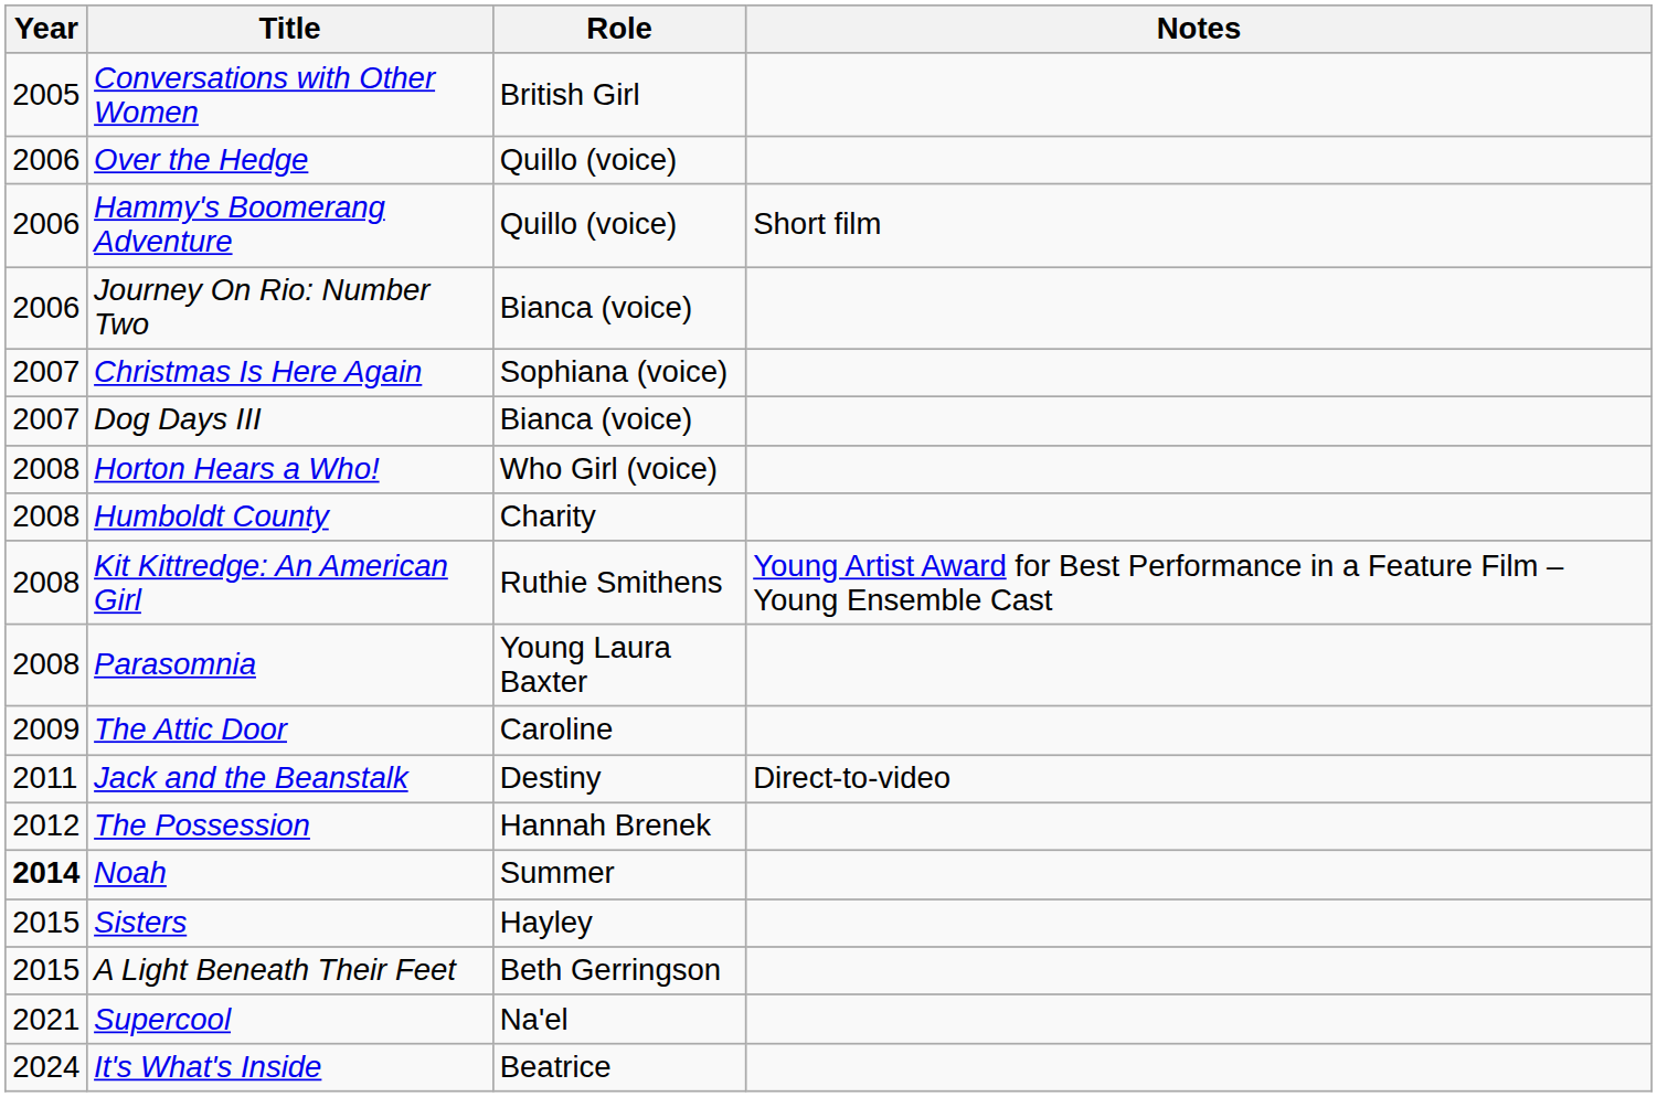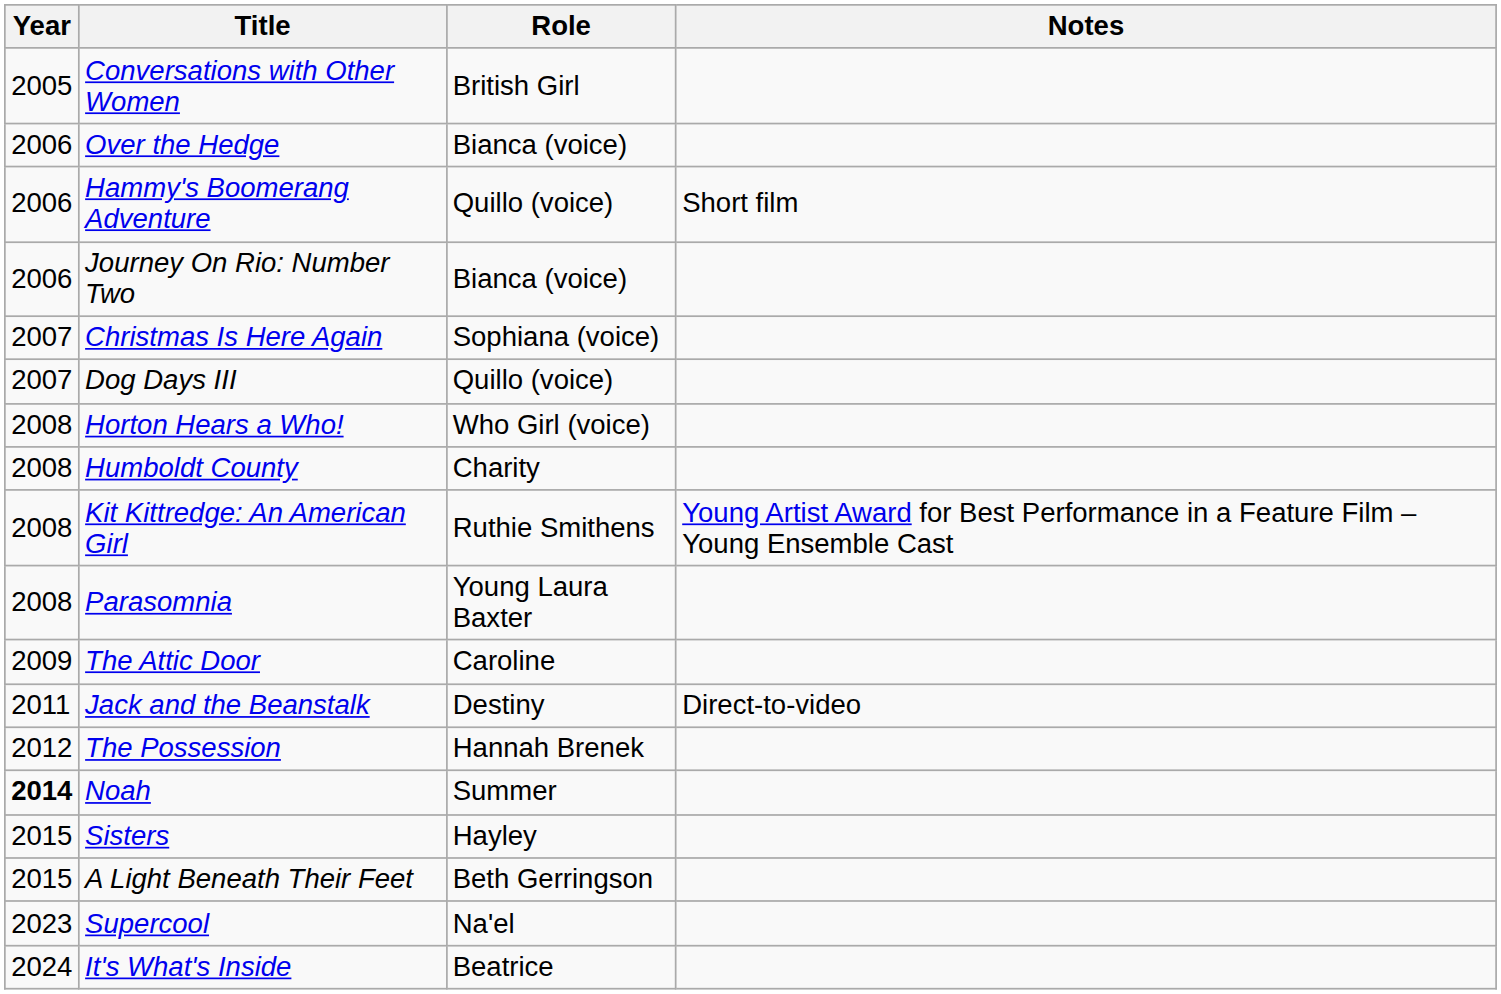 <table class="wikitable sortable">
 <tr>
 <th>Year</th>
 <th>Title</th>
 <th>Role</th>
 <th class="unsortable">Notes</th>
 </tr>
 <tr>
 <td>2005</td>
 <td><em><a href='#'>Conversations with Other Women</a></em></td>
 <td>British Girl</td>
 <td></td>
 </tr>
 <tr>
 <td>2006</td>
 <td><em><a href='#'>Over the Hedge</a></em></td>
-<td>Quillo (voice)</td>
+<td>Bianca (voice)</td>
 <td></td>
 </tr>
 <tr>
 <td>2006</td>
 <td><em><a href='#'>Hammy's Boomerang Adventure</a></em></td>
 <td>Quillo (voice)</td>
 <td>Short film</td>
 </tr>
 <tr>
 <td>2006</td>
 <td><em>Journey On Rio: Number Two</em></td>
 <td>Bianca (voice)</td>
 <td></td>
 </tr>
 <tr>
 <td>2007</td>
 <td><em><a href='#'>Christmas Is Here Again</a></em></td>
 <td>Sophiana (voice)</td>
 <td></td>
 </tr>
 <tr>
 <td>2007</td>
 <td><em>Dog Days III</em></td>
-<td>Bianca (voice)</td>
+<td>Quillo (voice)</td>
 <td></td>
 </tr>
 <tr>
 <td>2008</td>
 <td><em><a href='#'>Horton Hears a Who!</a></em></td>
 <td>Who Girl (voice)</td>
 <td></td>
 </tr>
 <tr>
 <td>2008</td>
 <td><em><a href='#'>Humboldt County</a></em></td>
 <td>Charity</td>
 <td></td>
 </tr>
 <tr>
 <td>2008</td>
 <td><em><a href='#'>Kit Kittredge: An American Girl</a></em></td>
 <td>Ruthie Smithens</td>
 <td><a href='#'>Young Artist Award</a> for Best Performance in a Feature Film – Young Ensemble Cast</td>
 </tr>
 <tr>
 <td>2008</td>
 <td><em><a href='#'>Parasomnia</a></em></td>
 <td>Young Laura Baxter</td>
 <td></td>
 </tr>
 <tr>
 <td>2009</td>
 <td><em><a href='#'>The Attic Door</a></em></td>
 <td>Caroline</td>
 <td></td>
 </tr>
 <tr>
 <td>2011</td>
 <td><em><a href='#'>Jack and the Beanstalk</a></em></td>
 <td>Destiny</td>
 <td>Direct-to-video</td>
 </tr>
 <tr>
 <td>2012</td>
 <td><em><a href='#'>The Possession</a></em></td>
 <td>Hannah Brenek</td>
 <td></td>
 </tr>
 <tr>
 <td><strong>2014</strong></td>
 <td><em><a href='#'>Noah</a></em></td>
 <td>Summer</td>
 <td></td>
 </tr>
 <tr>
 <td>2015</td>
 <td><em><a href='#'>Sisters</a></em></td>
 <td>Hayley</td>
 <td></td>
 </tr>
 <tr>
 <td>2015</td>
 <td><em>A Light Beneath Their Feet</em></td>
 <td>Beth Gerringson</td>
 <td></td>
 </tr>
 <tr>
-<td>2021</td>
+<td>2023</td>
 <td><em><a href='#'>Supercool</a></em></td>
 <td>Na'el</td>
 <td></td>
 </tr>
 <tr>
 <td>2024</td>
 <td><em><a href='#'>It's What's Inside</a></em></td>
 <td>Beatrice</td>
 <td></td>
 </tr>
 </table>
